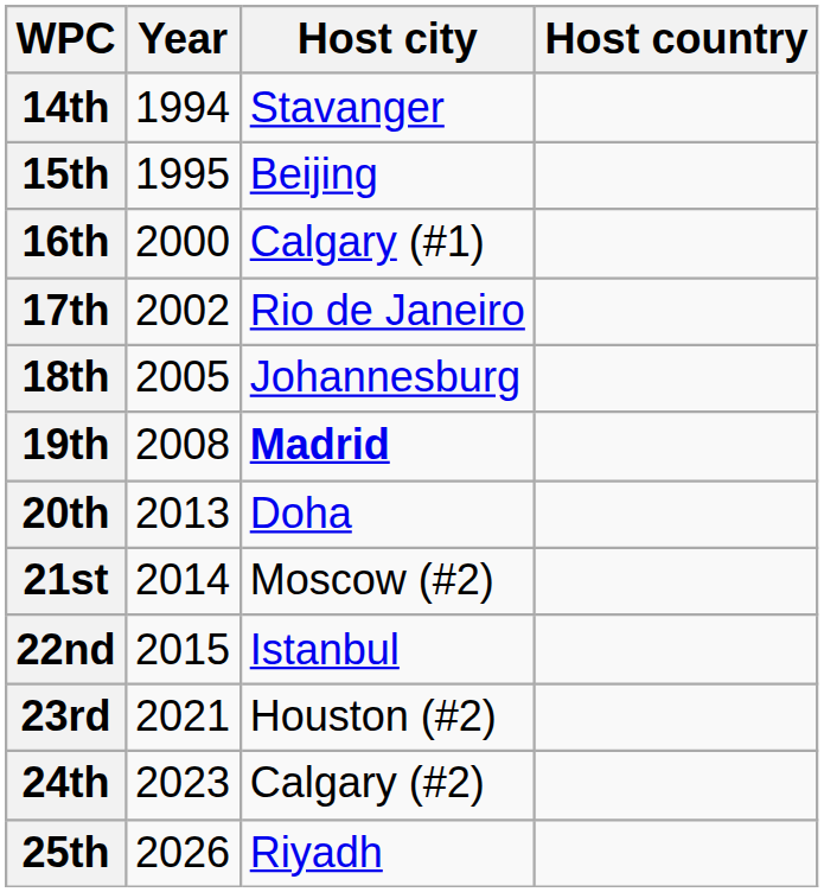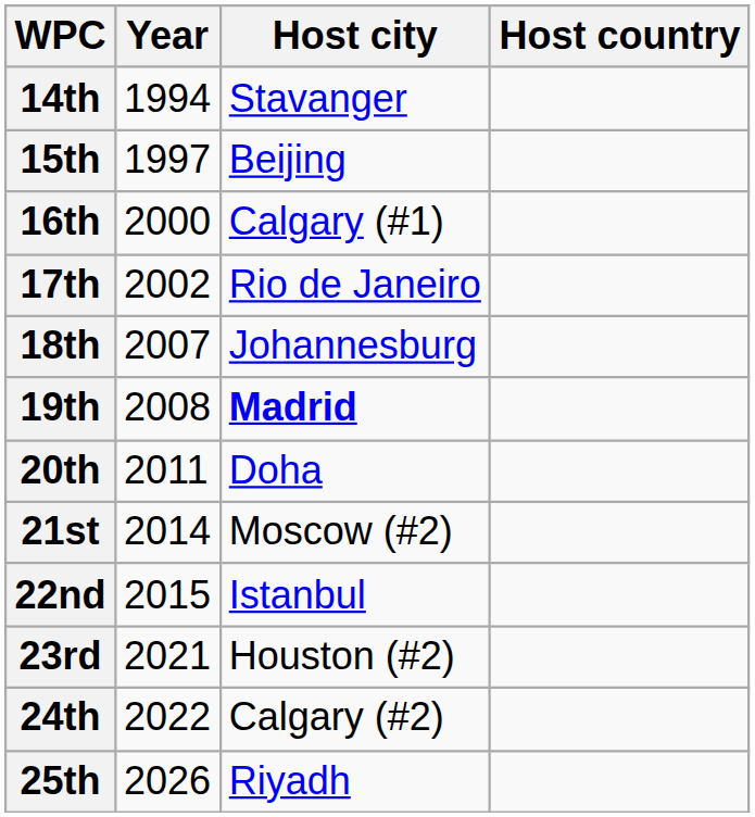 <table class="wikitable">
 <tr>
 <th>WPC</th>
 <th>Year</th>
 <th>Host city</th>
 <th>Host country</th>
 </tr>
 <tr>
 <th>14th</th>
 <td>1994</td>
 <td><a href='#'>Stavanger</a></td>
 <td></td>
 </tr>
 <tr>
 <th>15th</th>
-<td>1995</td>
+<td>1997</td>
 <td><a href='#'>Beijing</a></td>
 <td></td>
 </tr>
 <tr>
 <th>16th <small></small></th>
 <td>2000</td>
 <td><a href='#'>Calgary</a> (#1)</td>
 <td></td>
 </tr>
 <tr>
 <th>17th <small></small></th>
 <td>2002</td>
 <td><a href='#'>Rio de Janeiro</a></td>
 <td></td>
 </tr>
 <tr>
 <th>18th <small></small></th>
-<td>2005</td>
+<td>2007</td>
 <td><a href='#'>Johannesburg</a></td>
 <td></td>
 </tr>
 <tr>
 <th>19th <small></small></th>
 <td>2008</td>
 <td><strong><a href='#'>Madrid</a></strong></td>
 <td></td>
 </tr>
 <tr>
 <th>20th <small></small></th>
-<td>2013</td>
+<td>2011</td>
 <td><a href='#'>Doha</a></td>
 <td></td>
 </tr>
 <tr>
 <th>21st <small></small></th>
 <td>2014</td>
 <td>Moscow (#2)</td>
 <td></td>
 </tr>
 <tr>
 <th>22nd <small></small></th>
 <td>2015</td>
 <td><a href='#'>Istanbul</a></td>
 <td></td>
 </tr>
 <tr>
 <th>23rd <small></small></th>
 <td>2021</td>
 <td>Houston (#2)</td>
 <td></td>
 </tr>
 <tr>
 <th>24th <small></small></th>
-<td>2023</td>
+<td>2022</td>
 <td>Calgary (#2)</td>
 <td></td>
 </tr>
 <tr>
 <th>25th</th>
 <td>2026</td>
 <td><a href='#'>Riyadh</a></td>
 <td></td>
 </tr>
 </table>
